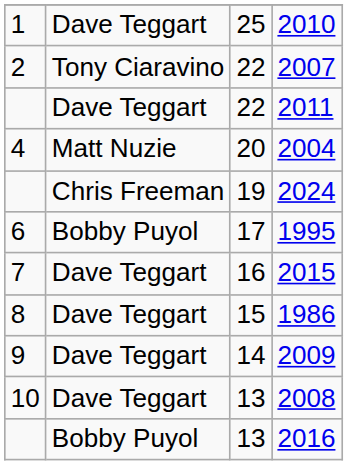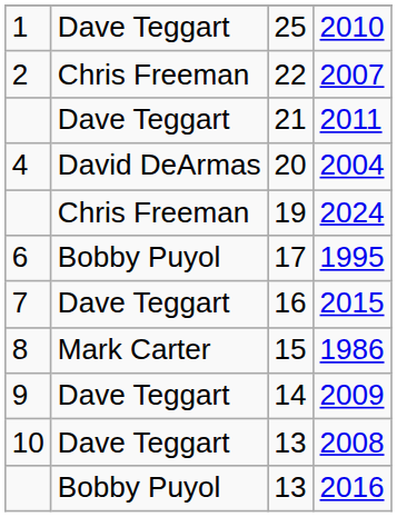 <table class="wikitable">
 <tr>
 </tr>
 <tr>
 <td>1</td>
 <td>Dave Teggart</td>
 <td>25</td>
 <td><a href='#'>2010</a></td>
 </tr>
 <tr>
 <td>2</td>
-<td>Tony Ciaravino</td>
+<td>Chris Freeman</td>
 <td>22</td>
 <td><a href='#'>2007</a></td>
 </tr>
 <tr>
 <td></td>
 <td>Dave Teggart</td>
-<td>22</td>
+<td>21</td>
 <td><a href='#'>2011</a></td>
 </tr>
 <tr>
 <td>4</td>
-<td>Matt Nuzie</td>
+<td>David DeArmas</td>
 <td>20</td>
 <td><a href='#'>2004</a></td>
 </tr>
 <tr>
 <td></td>
 <td>Chris Freeman</td>
 <td>19</td>
 <td><a href='#'>2024</a></td>
 </tr>
 <tr>
 <td>6</td>
 <td>Bobby Puyol</td>
 <td>17</td>
 <td><a href='#'>1995</a></td>
 </tr>
 <tr>
 <td>7</td>
 <td>Dave Teggart</td>
 <td>16</td>
 <td><a href='#'>2015</a></td>
 </tr>
 <tr>
 <td>8</td>
-<td>Dave Teggart</td>
+<td>Mark Carter</td>
 <td>15</td>
 <td><a href='#'>1986</a></td>
 </tr>
 <tr>
 <td>9</td>
 <td>Dave Teggart</td>
 <td>14</td>
 <td><a href='#'>2009</a></td>
 </tr>
 <tr>
 <td>10</td>
 <td>Dave Teggart</td>
 <td>13</td>
 <td><a href='#'>2008</a></td>
 </tr>
 <tr>
 <td></td>
 <td>Bobby Puyol</td>
 <td>13</td>
 <td><a href='#'>2016</a></td>
 </tr>
 </table>
